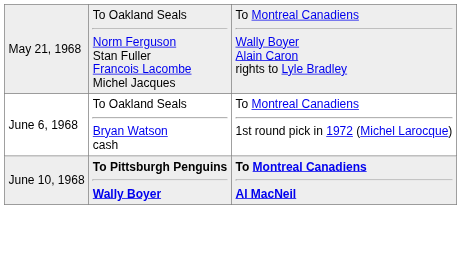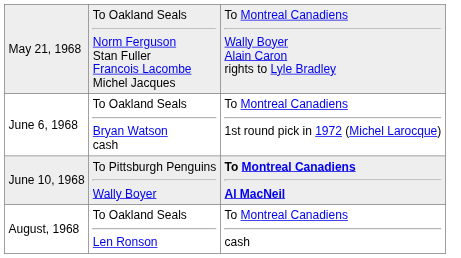 <table border="1" style="border-collapse:collapse;"  cellpadding="5">
 <tr style="background:#eee;">
 <td>May 21, 1968</td>
 <td valign="top">To Oakland Seals <hr><a href='#'>Norm Ferguson</a><br>Stan Fuller<br><a href='#'>Francois Lacombe</a><br>Michel Jacques</td>
 <td valign="top">To <a href='#'>Montreal Canadiens</a> <hr><a href='#'>Wally Boyer</a><br><a href='#'>Alain Caron</a><br>rights to <a href='#'>Lyle Bradley</a></td>
 </tr>
 <tr>
 <td>June 6, 1968</td>
 <td valign="top">To Oakland Seals <hr><a href='#'>Bryan Watson</a><br>cash</td>
 <td valign="top">To <a href='#'>Montreal Canadiens</a> <hr>1st round pick in <a href='#'>1972</a> (<a href='#'>Michel Larocque</a>)</td>
 </tr>
 <tr style="background:#eee;">
 <td>June 10, 1968</td>
-<td valign="top"><strong>To Pittsburgh Penguins <hr> <a href='#'>Wally Boyer</a></strong></td>
+<td valign="top">To Pittsburgh Penguins <hr> <a href='#'>Wally Boyer</a></td>
 <td valign="top"><strong>To <a href='#'>Montreal Canadiens</a> <hr> <a href='#'>Al MacNeil</a></strong></td>
 </tr>
+<tr>
+<td>August, 1968</td>
+<td valign="top">To Oakland Seals <hr><a href='#'>Len Ronson</a></td>
+<td valign="top">To <a href='#'>Montreal Canadiens</a> <hr>cash</td>
+</tr>
 </table>
